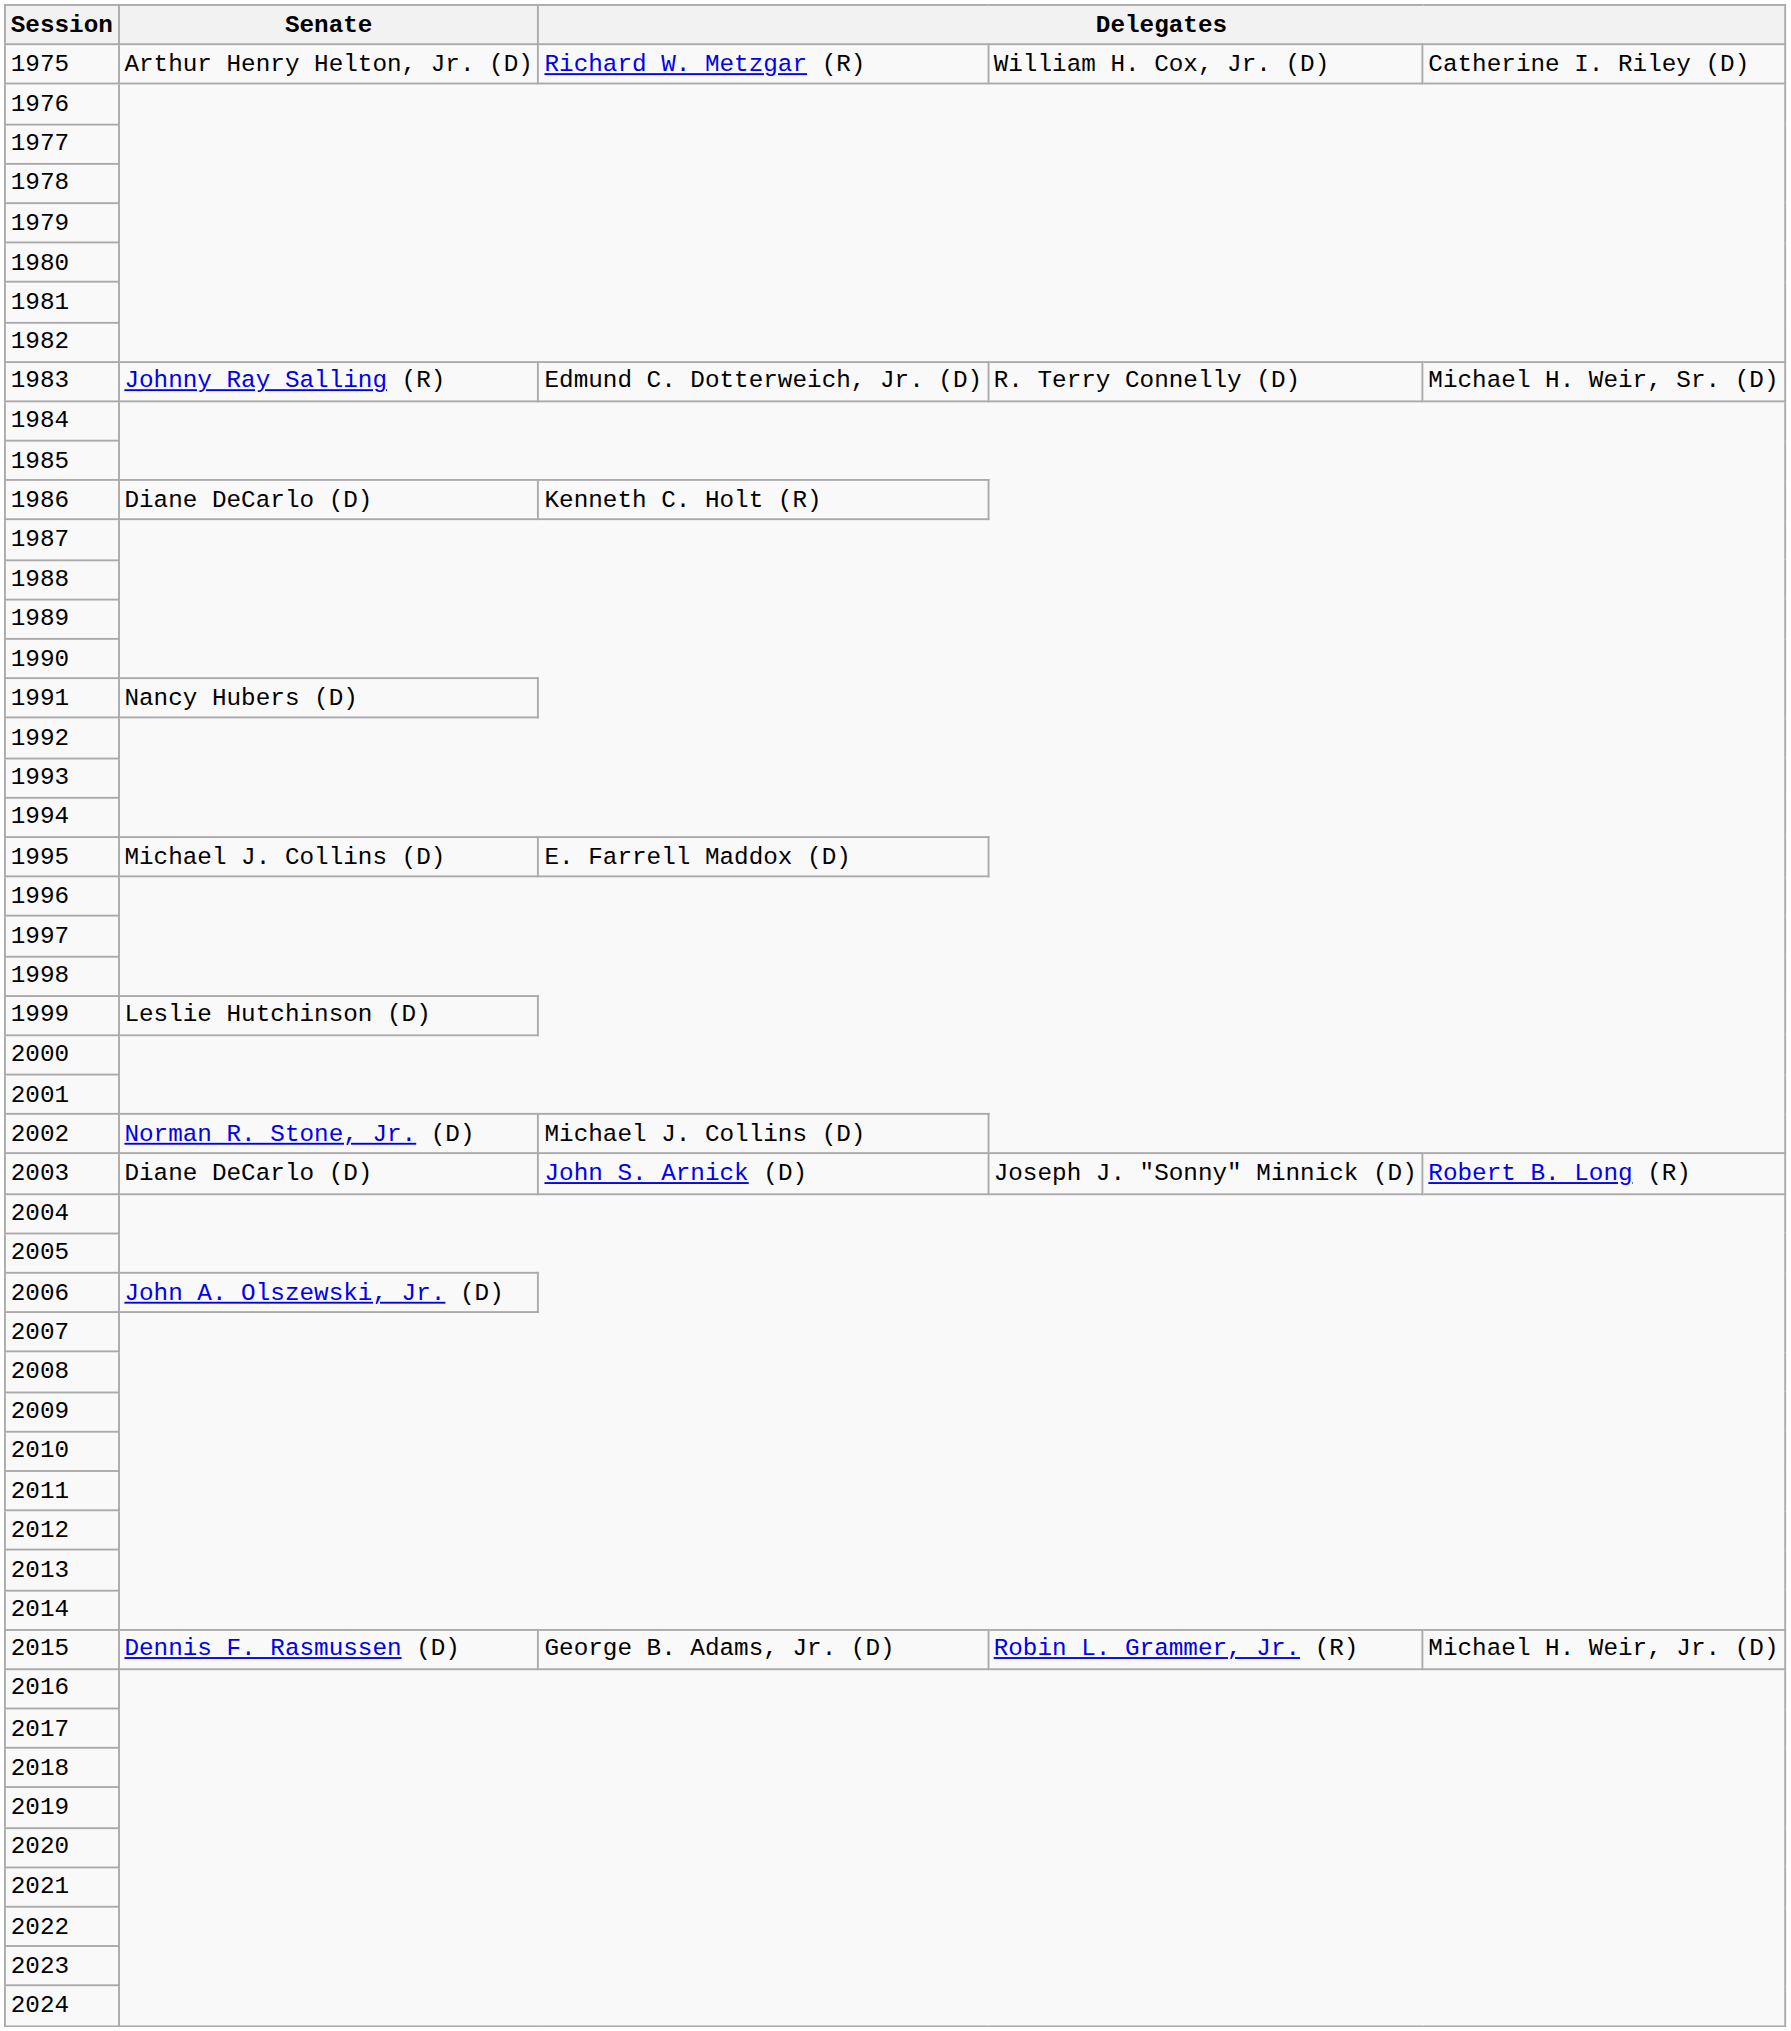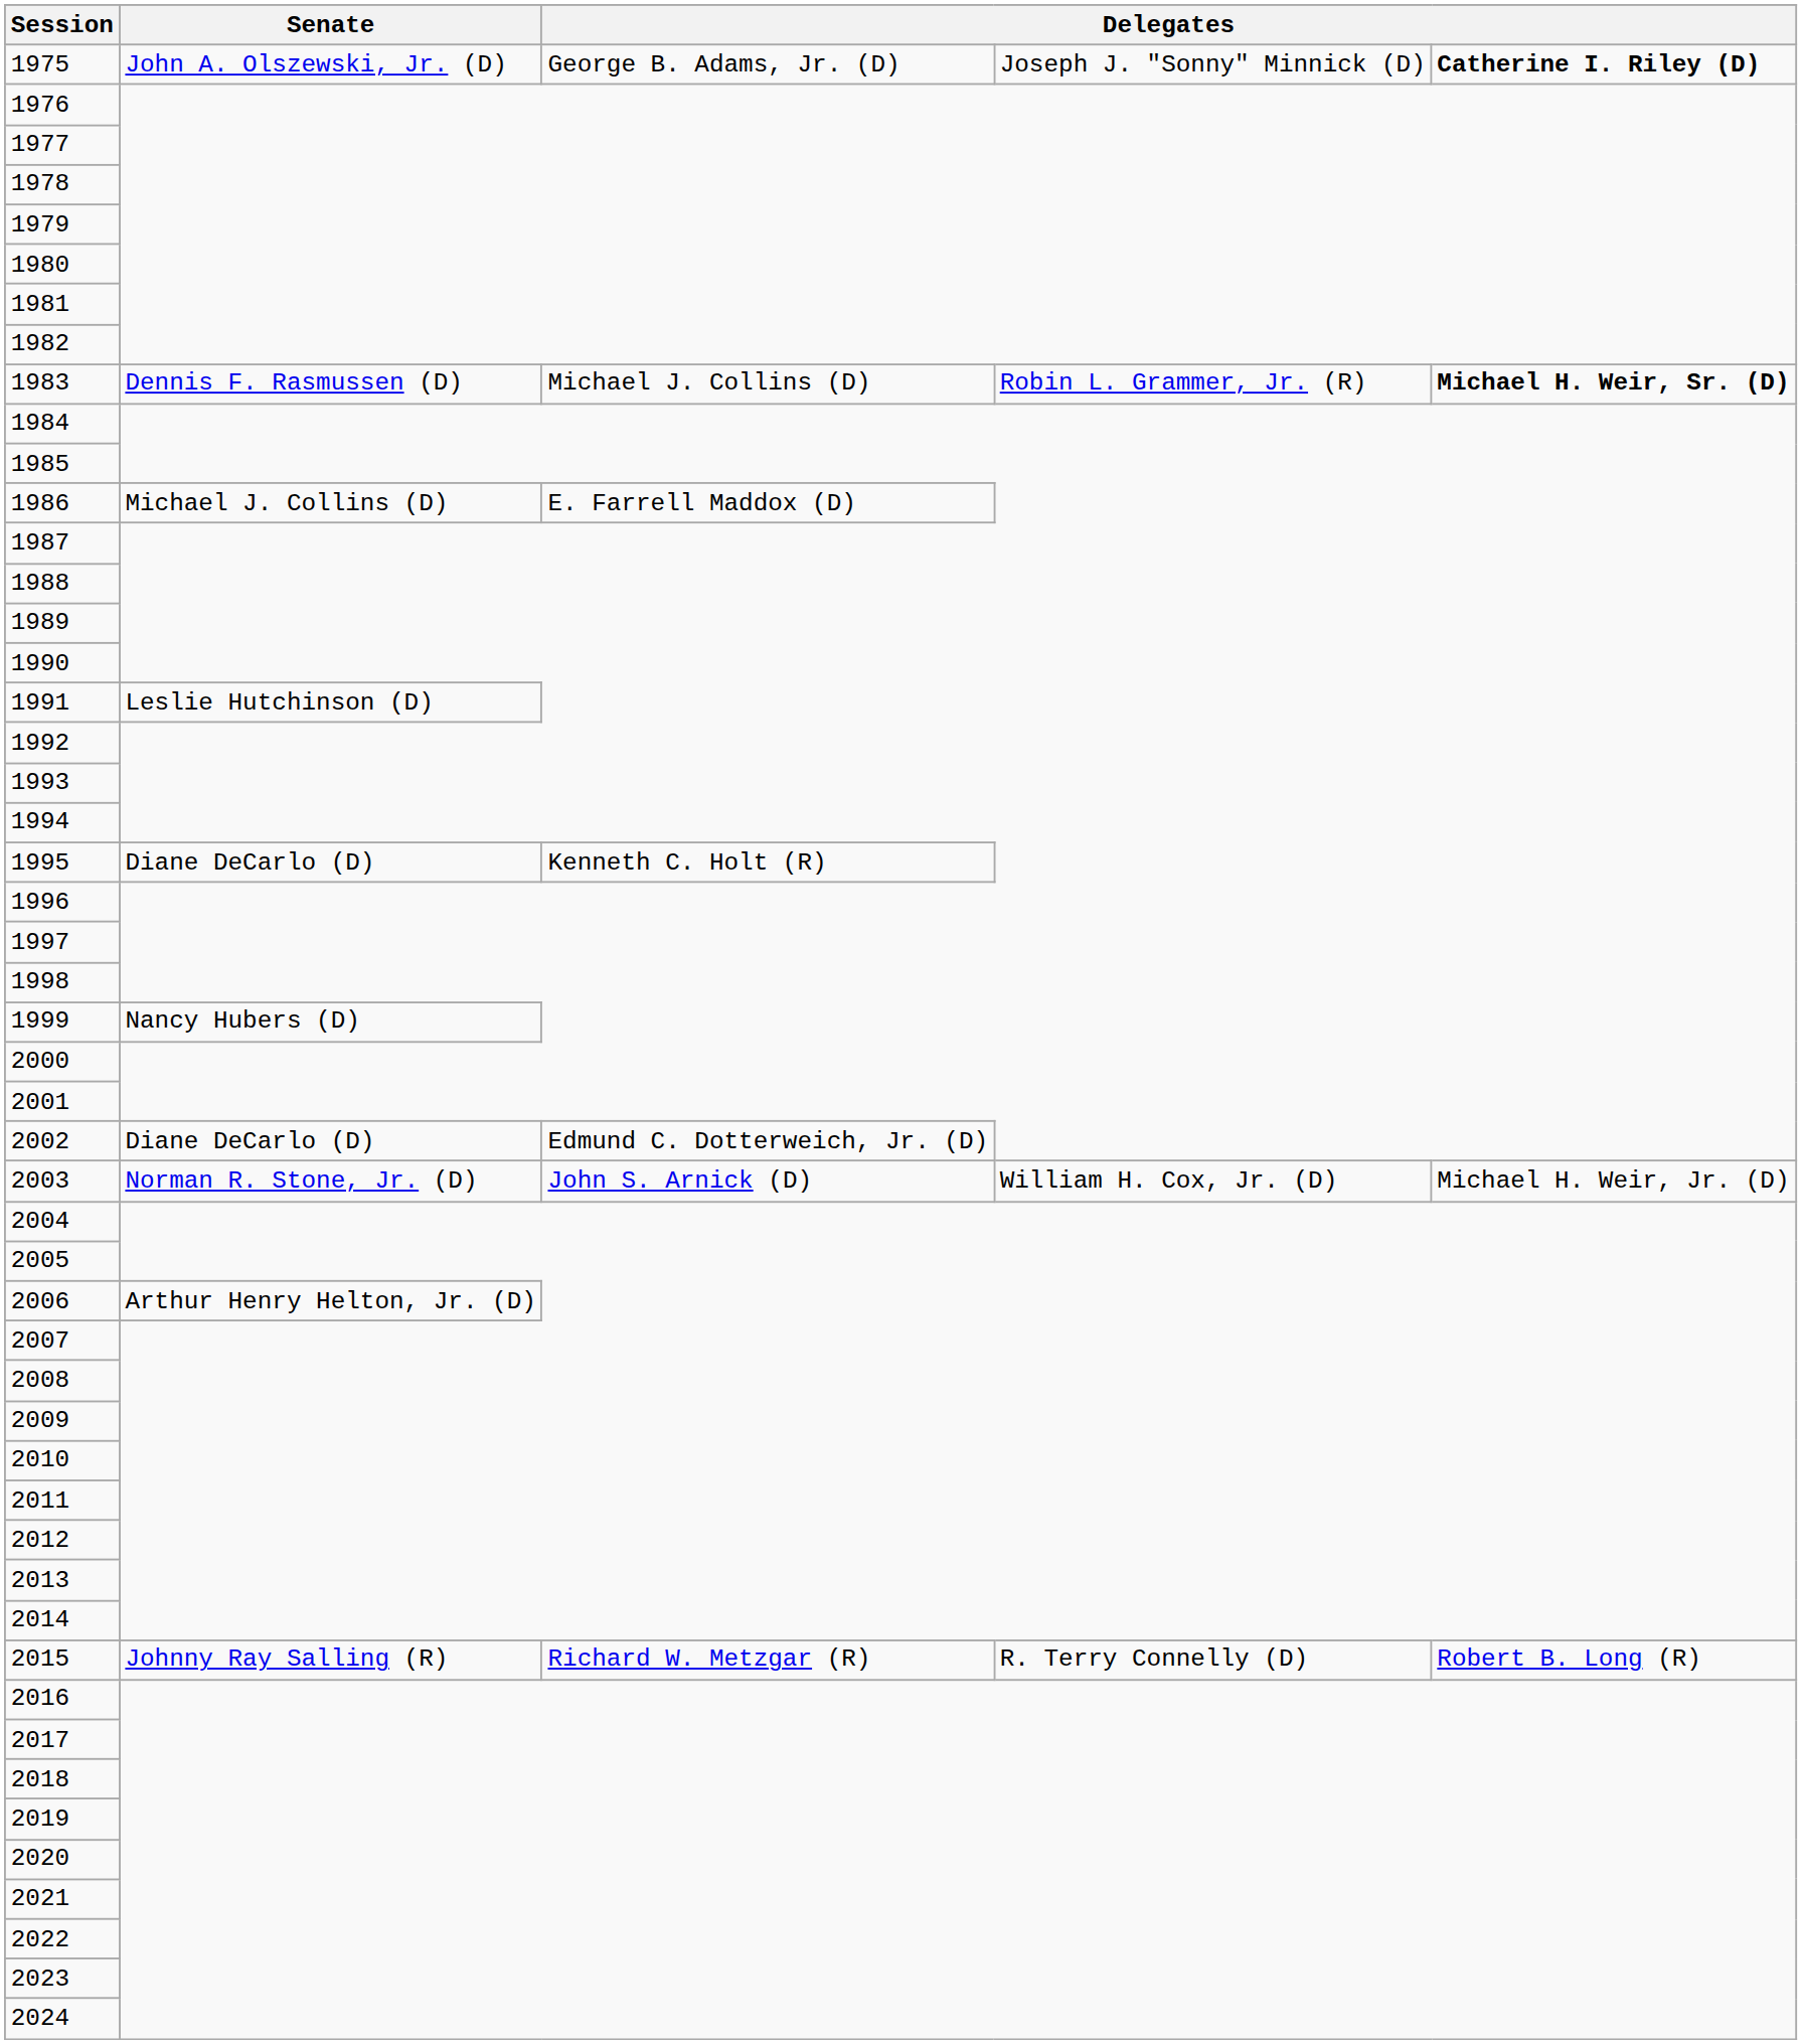 <table class="wikitable">
 <tr>
 <th>Session</th>
 <th>Senate</th>
 <th colspan=3>Delegates</th>
 </tr>
 <tr>
 <td>1975</td>
-<td>Arthur Henry Helton, Jr. (D)</td>
-<td><a href='#'>Richard W. Metzgar</a> (R)</td>
-<td>William H. Cox, Jr. (D)</td>
-<td>Catherine I. Riley (D)</td>
+<td><a href='#'>John A. Olszewski, Jr.</a> (D)</td>
+<td>George B. Adams, Jr. (D)</td>
+<td>Joseph J. "Sonny" Minnick (D)</td>
+<td><strong>Catherine I. Riley (D)</strong></td>
 </tr>
 <tr>
 <td>1976</td>
 </tr>
 <tr>
 <td>1977</td>
 </tr>
 <tr>
 <td>1978</td>
 </tr>
 <tr>
 <td>1979</td>
 </tr>
 <tr>
 <td>1980</td>
 </tr>
 <tr>
 <td>1981</td>
 </tr>
 <tr>
 <td>1982</td>
 </tr>
 <tr>
 <td>1983</td>
-<td><a href='#'>Johnny Ray Salling</a> (R)</td>
-<td>Edmund C. Dotterweich, Jr. (D)</td>
-<td>R. Terry Connelly (D)</td>
-<td>Michael H. Weir, Sr. (D)</td>
+<td><a href='#'>Dennis F. Rasmussen</a> (D)</td>
+<td>Michael J. Collins (D)</td>
+<td><a href='#'>Robin L. Grammer, Jr.</a> (R)</td>
+<td><strong>Michael H. Weir, Sr. (D)</strong></td>
 </tr>
 <tr>
 <td>1984</td>
 </tr>
 <tr>
 <td>1985</td>
 </tr>
 <tr>
 <td>1986</td>
-<td>Diane DeCarlo (D)</td>
-<td>Kenneth C. Holt (R)</td>
+<td>Michael J. Collins (D)</td>
+<td>E. Farrell Maddox (D)</td>
 </tr>
 <tr>
 <td>1987</td>
 </tr>
 <tr>
 <td>1988</td>
 </tr>
 <tr>
 <td>1989</td>
 </tr>
 <tr>
 <td>1990</td>
 </tr>
 <tr>
 <td>1991</td>
-<td>Nancy Hubers (D)</td>
+<td>Leslie Hutchinson (D)</td>
 </tr>
 <tr>
 <td>1992</td>
 </tr>
 <tr>
 <td>1993</td>
 </tr>
 <tr>
 <td>1994</td>
 </tr>
 <tr>
 <td>1995</td>
-<td>Michael J. Collins (D)</td>
-<td>E. Farrell Maddox (D)</td>
+<td>Diane DeCarlo (D)</td>
+<td>Kenneth C. Holt (R)</td>
 </tr>
 <tr>
 <td>1996</td>
 </tr>
 <tr>
 <td>1997</td>
 </tr>
 <tr>
 <td>1998</td>
 </tr>
 <tr>
 <td>1999</td>
-<td>Leslie Hutchinson (D)</td>
+<td>Nancy Hubers (D)</td>
 </tr>
 <tr>
 <td>2000</td>
 </tr>
 <tr>
 <td>2001</td>
 </tr>
 <tr>
 <td>2002</td>
-<td><a href='#'>Norman R. Stone, Jr.</a> (D)</td>
-<td>Michael J. Collins (D)</td>
+<td>Diane DeCarlo (D)</td>
+<td>Edmund C. Dotterweich, Jr. (D)</td>
 </tr>
 <tr>
 <td>2003</td>
-<td>Diane DeCarlo (D)</td>
+<td><a href='#'>Norman R. Stone, Jr.</a> (D)</td>
 <td><a href='#'>John S. Arnick</a> (D)</td>
-<td>Joseph J. "Sonny" Minnick (D)</td>
-<td><a href='#'>Robert B. Long</a> (R)</td>
+<td>William H. Cox, Jr. (D)</td>
+<td>Michael H. Weir, Jr. (D)</td>
 </tr>
 <tr>
 <td>2004</td>
 </tr>
 <tr>
 <td>2005</td>
 </tr>
 <tr>
 <td>2006</td>
-<td><a href='#'>John A. Olszewski, Jr.</a> (D)</td>
+<td>Arthur Henry Helton, Jr. (D)</td>
 </tr>
 <tr>
 <td>2007</td>
 </tr>
 <tr>
 <td>2008</td>
 </tr>
 <tr>
 <td>2009</td>
 </tr>
 <tr>
 <td>2010</td>
 </tr>
 <tr>
 <td>2011</td>
 </tr>
 <tr>
 <td>2012</td>
 </tr>
 <tr>
 <td>2013</td>
 </tr>
 <tr>
 <td>2014</td>
 </tr>
 <tr>
 <td>2015</td>
-<td><a href='#'>Dennis F. Rasmussen</a> (D)</td>
-<td>George B. Adams, Jr. (D)</td>
-<td><a href='#'>Robin L. Grammer, Jr.</a> (R)</td>
-<td>Michael H. Weir, Jr. (D)</td>
+<td><a href='#'>Johnny Ray Salling</a> (R)</td>
+<td><a href='#'>Richard W. Metzgar</a> (R)</td>
+<td>R. Terry Connelly (D)</td>
+<td><a href='#'>Robert B. Long</a> (R)</td>
 </tr>
 <tr>
 <td>2016</td>
 </tr>
 <tr>
 <td>2017</td>
 </tr>
 <tr>
 <td>2018</td>
 </tr>
 <tr>
 <td>2019</td>
 </tr>
 <tr>
 <td>2020</td>
 </tr>
 <tr>
 <td>2021</td>
 </tr>
 <tr>
 <td>2022</td>
 </tr>
 <tr>
 <td>2023</td>
 </tr>
 <tr>
 <td>2024</td>
 </tr>
 </table>
